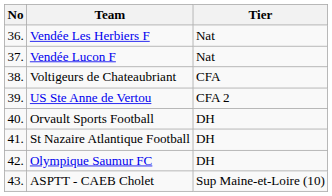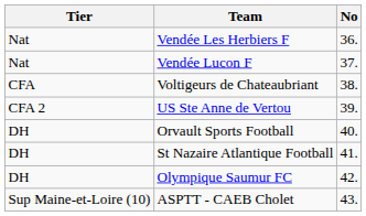 <table class="wikitable" style="text-align: left">
 <tr>
+<th>Tier</th>
+<th>Team</th>
 <th>No</th>
-<th>Team</th>
-<th>Tier</th>
 </tr>
 <tr>
+<td>Nat</td>
+<td><a href='#'>Vendée Les Herbiers F</a></td>
 <td>36.</td>
-<td><a href='#'>Vendée Les Herbiers F</a></td>
-<td>Nat</td>
 </tr>
 <tr>
+<td>Nat</td>
+<td><a href='#'>Vendée Lucon F</a></td>
 <td>37.</td>
-<td><a href='#'>Vendée Lucon F</a></td>
-<td>Nat</td>
 </tr>
 <tr>
+<td>CFA</td>
+<td>Voltigeurs de Chateaubriant</td>
 <td>38.</td>
-<td>Voltigeurs de Chateaubriant</td>
-<td>CFA</td>
 </tr>
 <tr>
+<td>CFA 2</td>
+<td><a href='#'>US Ste Anne de Vertou</a></td>
 <td>39.</td>
-<td><a href='#'>US Ste Anne de Vertou</a></td>
-<td>CFA 2</td>
 </tr>
 <tr>
+<td>DH</td>
+<td>Orvault Sports Football</td>
 <td>40.</td>
-<td>Orvault Sports Football</td>
-<td>DH</td>
 </tr>
 <tr>
+<td>DH</td>
+<td>St Nazaire Atlantique Football</td>
 <td>41.</td>
-<td>St Nazaire Atlantique Football</td>
-<td>DH</td>
 </tr>
 <tr>
+<td>DH</td>
+<td><a href='#'>Olympique Saumur FC</a></td>
 <td>42.</td>
-<td><a href='#'>Olympique Saumur FC</a></td>
-<td>DH</td>
 </tr>
 <tr>
+<td>Sup Maine-et-Loire (10)</td>
+<td>ASPTT - CAEB Cholet</td>
 <td>43.</td>
-<td>ASPTT - CAEB Cholet</td>
-<td>Sup Maine-et-Loire (10)</td>
 </tr>
 </table>
